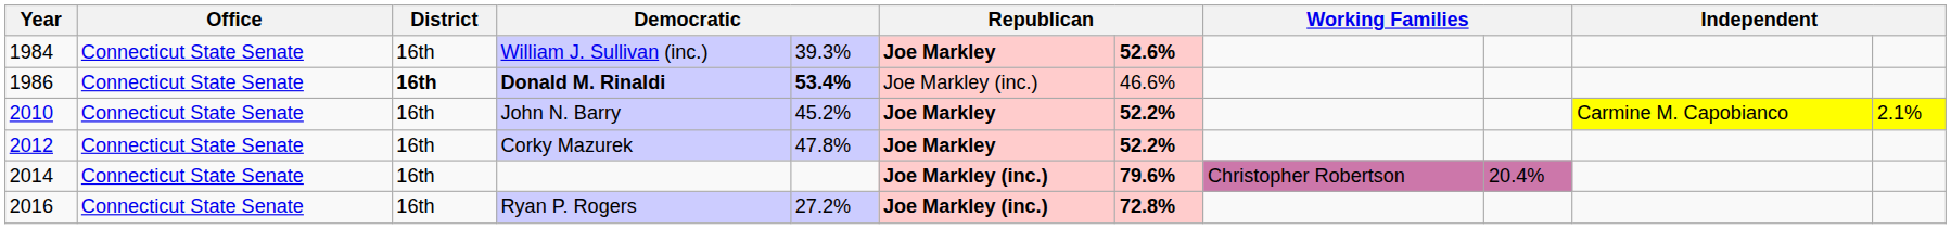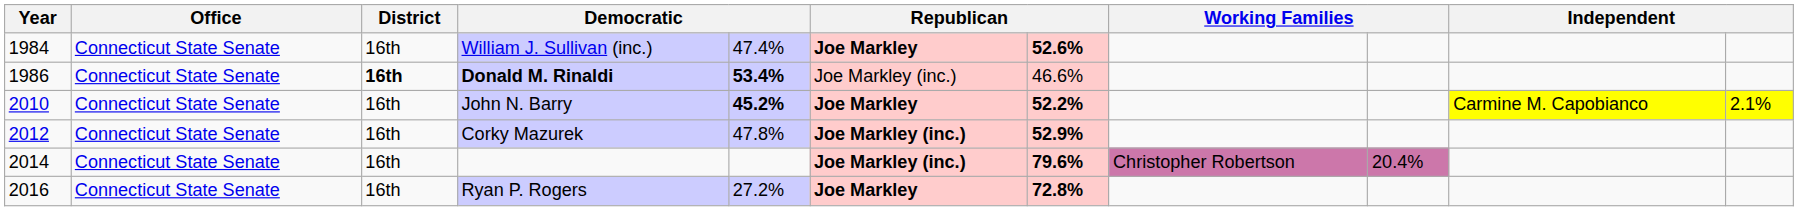 <table class="wikitable" style="width: 100%;">
 <tr>
 <th>Year</th>
 <th>Office</th>
 <th>District</th>
 <th colspan=2>Democratic</th>
 <th colspan=2>Republican</th>
 <th colspan=2><a href='#'>Working Families</a></th>
 <th colspan=2>Independent</th>
 </tr>
 <tr>
 <td style="text-align: left;">1984</td>
 <td style="text-align: left;"><a href='#'>Connecticut State Senate</a></td>
 <td style="text-align: left;">16th</td>
 <td style="background:#ccf;"><a href='#'>William J. Sullivan</a> (inc.)</td>
-<td style="background:#ccf;">39.3%</td>
+<td style="background:#ccf;">47.4%</td>
 <td style="background:#fcc;"><strong>Joe Markley</strong></td>
 <td style="background:#fcc;"><strong>52.6%</strong></td>
 <td></td>
 <td></td>
 <td></td>
 <td></td>
 </tr>
 <tr>
 <td style="text-align: left;">1986</td>
 <td style="text-align: left;"><a href='#'>Connecticut State Senate</a></td>
 <td style="text-align: left;"><strong>16th</strong></td>
 <td style="background:#ccf;"><strong>Donald M. Rinaldi</strong></td>
 <td style="background:#ccf;"><strong>53.4%</strong></td>
 <td style="background:#fcc;">Joe Markley (inc.)</td>
 <td style="background:#fcc;">46.6%</td>
 <td></td>
 <td></td>
 <td></td>
 <td></td>
 </tr>
 <tr>
 <td style="text-align: left;"><a href='#'>2010</a></td>
 <td style="text-align: left;"><a href='#'>Connecticut State Senate</a></td>
 <td style="text-align: left;">16th</td>
 <td style="background:#ccf;">John N. Barry</td>
-<td style="background:#ccf;">45.2%</td>
+<td style="background:#ccf;"><strong>45.2%</strong></td>
 <td style="background:#fcc;"><strong>Joe Markley</strong></td>
 <td style="background:#fcc;"><strong>52.2%</strong></td>
 <td></td>
 <td></td>
 <td style="background:#ff0;">Carmine M. Capobianco</td>
 <td style="background:#ff0;">2.1%</td>
 </tr>
 <tr>
 <td style="text-align: left;"><a href='#'>2012</a></td>
 <td style="text-align: left;"><a href='#'>Connecticut State Senate</a></td>
 <td style="text-align: left;">16th</td>
 <td style="background:#ccf;">Corky Mazurek</td>
 <td style="background:#ccf;">47.8%</td>
-<td style="background:#fcc;"><strong>Joe Markley</strong></td>
-<td style="background:#fcc;"><strong>52.2%</strong></td>
+<td style="background:#fcc;"><strong>Joe Markley (inc.)</strong></td>
+<td style="background:#fcc;"><strong>52.9%</strong></td>
 <td></td>
 <td></td>
 <td></td>
 <td></td>
 </tr>
 <tr>
 <td style="text-align: left;">2014</td>
 <td style="text-align: left;"><a href='#'>Connecticut State Senate</a></td>
 <td style="text-align: left;">16th</td>
 <td></td>
 <td></td>
 <td style="background:#fcc;"><strong>Joe Markley (inc.)</strong></td>
 <td style="background:#fcc;"><strong>79.6%</strong></td>
 <td style="background:#c7a;">Christopher Robertson</td>
 <td style="background:#c7a;">20.4%</td>
 <td></td>
 <td></td>
 </tr>
 <tr>
 <td style="text-align: left;">2016</td>
 <td style="text-align: left;"><a href='#'>Connecticut State Senate</a></td>
 <td style="text-align: left;">16th</td>
 <td style="background:#ccf;">Ryan P. Rogers</td>
 <td style="background:#ccf;">27.2%</td>
-<td style="background:#fcc;"><strong>Joe Markley (inc.)</strong></td>
+<td style="background:#fcc;"><strong>Joe Markley</strong></td>
 <td style="background:#fcc;"><strong>72.8%</strong></td>
 <td></td>
 <td></td>
 <td></td>
 <td></td>
 </tr>
 </table>
